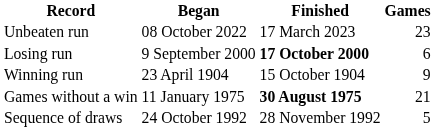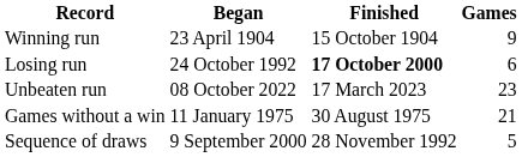 <table>
 <tr>
 <th>Record</th>
 <th>Began</th>
 <th>Finished</th>
 <th>Games</th>
 </tr>
 <tr>
+<td>Winning run</td>
+<td>23 April 1904</td>
+<td>15 October 1904</td>
+<td align="right">9</td>
+</tr>
+<tr>
+<td>Losing run</td>
+<td>24 October 1992</td>
+<td><strong>17 October 2000</strong></td>
+<td align="right">6</td>
+</tr>
+<tr>
 <td>Unbeaten run</td>
 <td>08 October 2022</td>
 <td>17 March 2023</td>
 <td align="right">23</td>
 </tr>
 <tr>
-<td>Losing run</td>
-<td>9 September 2000</td>
-<td><strong>17 October 2000</strong></td>
-<td align="right">6</td>
-</tr>
-<tr>
-<td>Winning run</td>
-<td>23 April 1904</td>
-<td>15 October 1904</td>
-<td align="right">9</td>
-</tr>
-<tr>
 <td>Games without a win</td>
 <td>11 January 1975</td>
-<td><strong>30 August 1975</strong></td>
+<td>30 August 1975</td>
 <td align="right">21</td>
 </tr>
 <tr>
 <td>Sequence of draws</td>
-<td>24 October 1992</td>
+<td>9 September 2000</td>
 <td>28 November 1992</td>
 <td align="right">5</td>
 </tr>
 </table>
